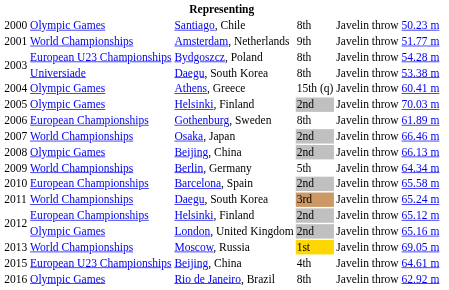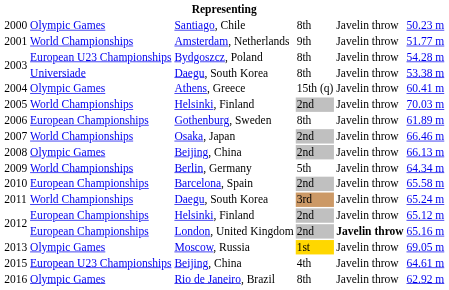 <table>
 <tr>
 <th colspan="6">Representing </th>
 </tr>
 <tr>
 <td>2000</td>
 <td><a href='#'>Olympic Games</a></td>
 <td><a href='#'>Santiago</a>, Chile</td>
 <td>8th</td>
 <td>Javelin throw</td>
 <td><a href='#'>50.23 m</a></td>
 </tr>
 <tr>
 <td>2001</td>
 <td><a href='#'>World Championships</a></td>
 <td><a href='#'>Amsterdam</a>, Netherlands</td>
 <td>9th</td>
 <td>Javelin throw</td>
 <td><a href='#'>51.77 m</a></td>
 </tr>
 <tr>
 <td rowspan=2>2003</td>
 <td><a href='#'>European U23 Championships</a></td>
 <td><a href='#'>Bydgoszcz</a>, Poland</td>
 <td>8th</td>
 <td>Javelin throw</td>
 <td><a href='#'>54.28 m</a></td>
 </tr>
 <tr>
 <td><a href='#'>Universiade</a></td>
 <td><a href='#'>Daegu</a>, South Korea</td>
 <td>8th</td>
 <td>Javelin throw</td>
 <td><a href='#'>53.38 m</a></td>
 </tr>
 <tr>
 <td>2004</td>
 <td><a href='#'>Olympic Games</a></td>
 <td><a href='#'>Athens</a>, Greece</td>
 <td>15th (q)</td>
 <td>Javelin throw</td>
 <td><a href='#'>60.41 m</a></td>
 </tr>
 <tr>
 <td>2005</td>
-<td><a href='#'>Olympic Games</a></td>
+<td><a href='#'>World Championships</a></td>
 <td><a href='#'>Helsinki</a>, Finland</td>
 <td bgcolor=silver>2nd</td>
 <td>Javelin throw</td>
 <td><a href='#'>70.03 m</a></td>
 </tr>
 <tr>
 <td>2006</td>
 <td><a href='#'>European Championships</a></td>
 <td><a href='#'>Gothenburg</a>, Sweden</td>
 <td>8th</td>
 <td>Javelin throw</td>
 <td><a href='#'>61.89 m</a></td>
 </tr>
 <tr>
 <td>2007</td>
 <td><a href='#'>World Championships</a></td>
 <td><a href='#'>Osaka</a>, Japan</td>
 <td bgcolor=silver>2nd</td>
 <td>Javelin throw</td>
 <td><a href='#'>66.46 m</a></td>
 </tr>
 <tr>
 <td>2008</td>
 <td><a href='#'>Olympic Games</a></td>
 <td><a href='#'>Beijing</a>, China</td>
 <td bgcolor=silver>2nd</td>
 <td>Javelin throw</td>
 <td><a href='#'>66.13 m</a></td>
 </tr>
 <tr>
 <td>2009</td>
 <td><a href='#'>World Championships</a></td>
 <td><a href='#'>Berlin</a>, Germany</td>
 <td>5th</td>
 <td>Javelin throw</td>
 <td><a href='#'>64.34 m</a></td>
 </tr>
 <tr>
 <td>2010</td>
 <td><a href='#'>European Championships</a></td>
 <td><a href='#'>Barcelona</a>, Spain</td>
 <td bgcolor=silver>2nd</td>
 <td>Javelin throw</td>
 <td><a href='#'>65.58 m</a></td>
 </tr>
 <tr>
 <td>2011</td>
 <td><a href='#'>World Championships</a></td>
 <td><a href='#'>Daegu</a>, South Korea</td>
 <td bgcolor=cc9966>3rd</td>
 <td>Javelin throw</td>
 <td><a href='#'>65.24 m</a></td>
 </tr>
 <tr>
 <td rowspan=2>2012</td>
 <td><a href='#'>European Championships</a></td>
 <td><a href='#'>Helsinki</a>, Finland</td>
 <td bgcolor=silver>2nd</td>
 <td>Javelin throw</td>
 <td><a href='#'>65.12 m</a></td>
 </tr>
 <tr>
-<td><a href='#'>Olympic Games</a></td>
+<td><a href='#'>European Championships</a></td>
 <td><a href='#'>London</a>, United Kingdom</td>
 <td bgcolor=silver>2nd</td>
-<td>Javelin throw</td>
+<td><strong>Javelin throw</strong></td>
 <td><a href='#'>65.16 m</a></td>
 </tr>
 <tr>
 <td>2013</td>
-<td><a href='#'>World Championships</a></td>
+<td><a href='#'>Olympic Games</a></td>
 <td><a href='#'>Moscow</a>, Russia</td>
 <td bgcolor=gold>1st</td>
 <td>Javelin throw</td>
 <td><a href='#'>69.05 m</a></td>
 </tr>
 <tr>
 <td>2015</td>
 <td><a href='#'>European U23 Championships</a></td>
 <td><a href='#'>Beijing</a>, China</td>
 <td>4th</td>
 <td>Javelin throw</td>
 <td><a href='#'>64.61 m</a></td>
 </tr>
 <tr>
 <td>2016</td>
 <td><a href='#'>Olympic Games</a></td>
 <td><a href='#'>Rio de Janeiro</a>, Brazil</td>
 <td>8th</td>
 <td>Javelin throw</td>
 <td><a href='#'>62.92 m</a></td>
 </tr>
 </table>
